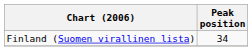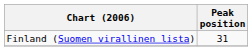 <table class="wikitable">
 <tr>
 <th scope="col">Chart (2006)</th>
 <th scope="col">Peak<br>position</th>
 </tr>
 <tr>
 <td>Finland (<a href='#'>Suomen virallinen lista</a>)</td>
-<td style="text-align:center;">34</td>
+<td style="text-align:center;">31</td>
 </tr>
 <tr>
 </tr>
 </table>
